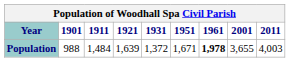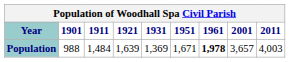 <table class="wikitable" style="border:0; text-align:center; line-height:120%;">
 <tr>
 <th colspan="12" style="text-align:center;">Population of Woodhall Spa <a href='#'>Civil Parish</a></th>
 </tr>
 <tr>
 <th style="background:#9cc; color:navy; height:17px;">Year</th>
 <th style="background:#fff; color:navy;">1901</th>
 <th style="background:#fff; color:navy;">1911</th>
 <th style="background:#fff; color:navy;">1921</th>
 <th style="background:#fff; color:navy;">1931</th>
 <th style="background:#fff; color:navy;">1951</th>
 <th style="background:#fff; color:navy;">1961</th>
 <th style="background:#fff; color:navy;">2001</th>
 <th style="background:#fff; color:navy;">2011</th>
 </tr>
 <tr style="text-align:center;">
 <th style="background:#9cc; color:navy; height:17px;">Population</th>
 <td style="background:#fff; color:black;">988</td>
 <td style="background:#fff; color:black;">1,484</td>
 <td style="background:#fff; color:black;">1,639</td>
-<td style="background:#fff; color:black;">1,372</td>
+<td style="background:#fff; color:black;">1,369</td>
 <td style="background:#fff; color:black;">1,671</td>
 <td style="background:#fff; color:black;"><strong>1,978</strong></td>
-<td style="background:#fff; color:black;">3,655</td>
+<td style="background:#fff; color:black;">3,657</td>
 <td style="background:#fff; color:black;">4,003</td>
 </tr>
 </table>
